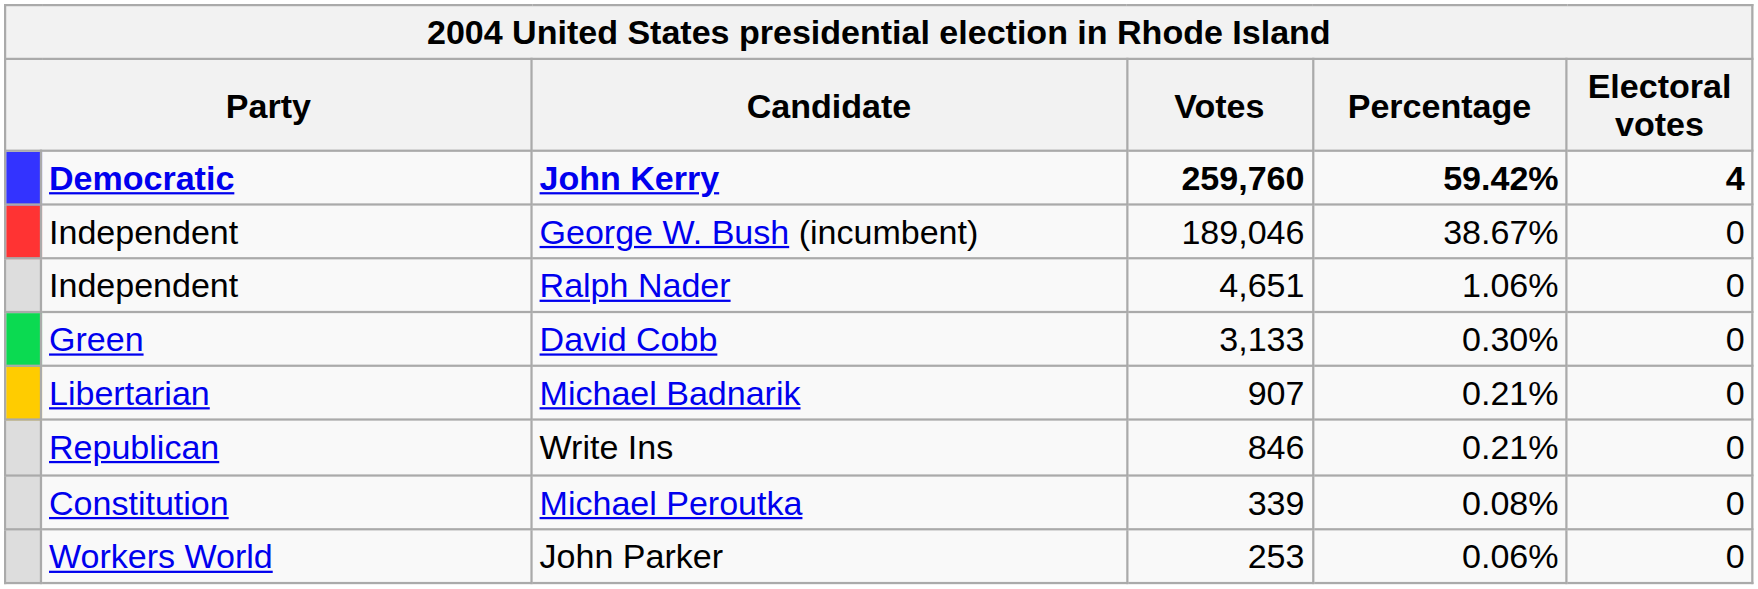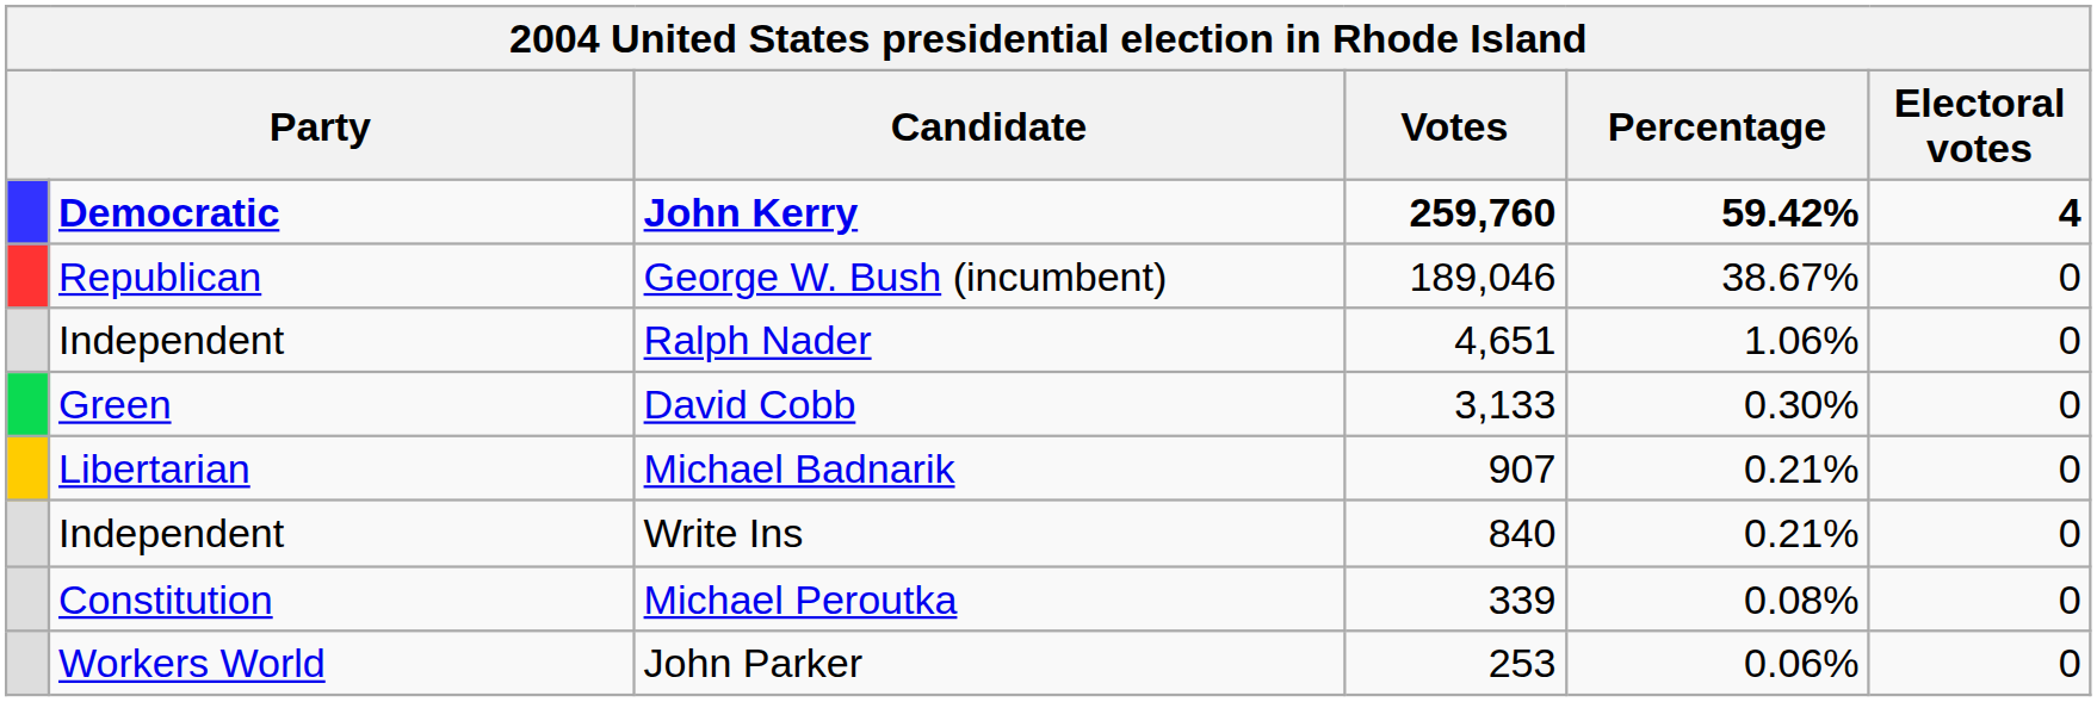 <table class="wikitable" style="font-size: 95%;">
 <tr>
 <th colspan="6">2004 United States presidential election in Rhode Island</th>
 </tr>
 <tr>
 <th colspan="2" style="width: 15em">Party</th>
 <th style="width: 17em">Candidate</th>
 <th style="width: 5em">Votes</th>
 <th style="width: 7em">Percentage</th>
 <th style="width: 5em">Electoral votes</th>
 </tr>
 <tr>
 <th style="background:#33f; width:3px;"></th>
 <td style="width: 130px"><strong><a href='#'>Democratic</a></strong></td>
 <td><strong><a href='#'>John Kerry</a></strong></td>
 <td style="text-align:right;"><strong>259,760</strong></td>
 <td style="text-align:right;"><strong>59.42%</strong></td>
 <td style="text-align:right;"><strong>4</strong></td>
 </tr>
 <tr>
 <th style="background:#f33; width:3px;"></th>
-<td style="width: 130px">Independent</td>
+<td style="width: 130px"><a href='#'>Republican</a></td>
 <td><a href='#'>George W. Bush</a> (incumbent)</td>
 <td style="text-align:right;">189,046</td>
 <td style="text-align:right;">38.67%</td>
 <td style="text-align:right;">0</td>
 </tr>
 <tr>
 <th style="background:#ddd; width:3px;"></th>
 <td style="width: 130px">Independent</td>
 <td><a href='#'>Ralph Nader</a></td>
 <td style="text-align:right;">4,651</td>
 <td style="text-align:right;">1.06%</td>
 <td style="text-align:right;">0</td>
 </tr>
 <tr>
 <th style="background:#0bda51; width:3px;"></th>
 <td style="width: 130px"><a href='#'>Green</a></td>
 <td><a href='#'>David Cobb</a></td>
 <td style="text-align:right;">3,133</td>
 <td style="text-align:right;">0.30%</td>
 <td style="text-align:right;">0</td>
 </tr>
 <tr>
 <th style="background:#fc0; width:3px;"></th>
 <td style="width: 130px"><a href='#'>Libertarian</a></td>
 <td><a href='#'>Michael Badnarik</a></td>
 <td style="text-align:right;">907</td>
 <td style="text-align:right;">0.21%</td>
 <td style="text-align:right;">0</td>
 </tr>
 <tr>
 <th style="background:#ddd; width:3px;"></th>
-<td style="width: 130px"><a href='#'>Republican</a></td>
+<td style="width: 130px">Independent</td>
 <td>Write Ins</td>
-<td style="text-align:right;">846</td>
+<td style="text-align:right;">840</td>
 <td style="text-align:right;">0.21%</td>
 <td style="text-align:right;">0</td>
 </tr>
 <tr>
 <th style="background:#ddd; width:3px;"></th>
 <td style="width: 130px"><a href='#'>Constitution</a></td>
 <td><a href='#'>Michael Peroutka</a></td>
 <td style="text-align:right;">339</td>
 <td style="text-align:right;">0.08%</td>
 <td style="text-align:right;">0</td>
 </tr>
 <tr>
 <th style="background:#ddd; width:3px;"></th>
 <td style="width: 130px"><a href='#'>Workers World</a></td>
 <td>John Parker</td>
 <td style="text-align:right;">253</td>
 <td style="text-align:right;">0.06%</td>
 <td style="text-align:right;">0</td>
 </tr>
 </table>
